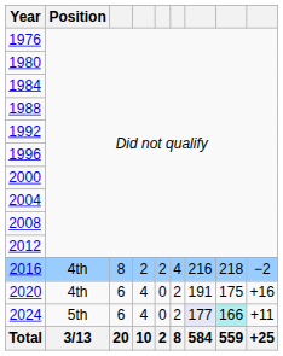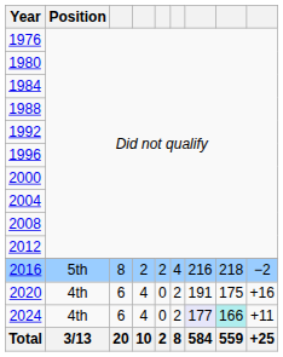 <table class="wikitable" style="text-align: center;">
 <tr>
 <th>Year</th>
 <th>Position</th>
 <th></th>
 <th></th>
 <th></th>
 <th></th>
 <th></th>
 <th></th>
 <th></th>
 </tr>
 <tr>
 <td align=left> <a href='#'>1976</a></td>
 <td colspan="8" rowspan=10><em>Did not qualify</em></td>
 </tr>
 <tr>
 <td align=left> <a href='#'>1980</a></td>
 </tr>
 <tr>
 <td align=left> <a href='#'>1984</a></td>
 </tr>
 <tr>
 <td align=left> <a href='#'>1988</a></td>
 </tr>
 <tr>
 <td align=left> <a href='#'>1992</a></td>
 </tr>
 <tr>
 <td align=left> <a href='#'>1996</a></td>
 </tr>
 <tr>
 <td align=left> <a href='#'>2000</a></td>
 </tr>
 <tr>
 <td align=left> <a href='#'>2004</a></td>
 </tr>
 <tr>
 <td align=left> <a href='#'>2008</a></td>
 </tr>
 <tr>
 <td align=left> <a href='#'>2012</a></td>
 </tr>
 <tr>
 </tr>
 <tr style="background:#9acdff;">
 <td> <a href='#'>2016</a></td>
-<td>4th</td>
+<td>5th</td>
 <td>8</td>
 <td>2</td>
 <td>2</td>
 <td>4</td>
 <td>216</td>
 <td>218</td>
 <td>−2</td>
 </tr>
 <tr>
 <td> <a href='#'>2020</a></td>
 <td>4th</td>
 <td>6</td>
 <td>4</td>
 <td>0</td>
 <td>2</td>
 <td>191</td>
 <td>175</td>
 <td>+16</td>
 </tr>
 <tr>
 <td> <a href='#'>2024</a></td>
-<td>5th</td>
+<td>4th</td>
 <td>6</td>
 <td>4</td>
 <td>0</td>
 <td>2</td>
 <td style="background: lavender;">177</td>
 <td style="background: paleturquoise;">166</td>
 <td>+11</td>
 </tr>
 <tr>
 <th>Total</th>
 <th>3/13</th>
 <th>20</th>
 <th>10</th>
 <th>2</th>
 <th>8</th>
 <th>584</th>
 <th>559</th>
 <th>+25</th>
 </tr>
 </table>
